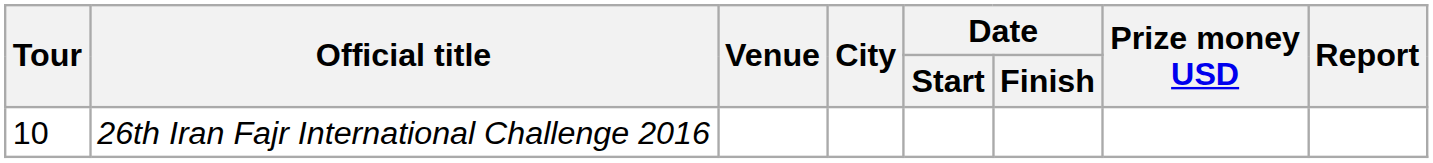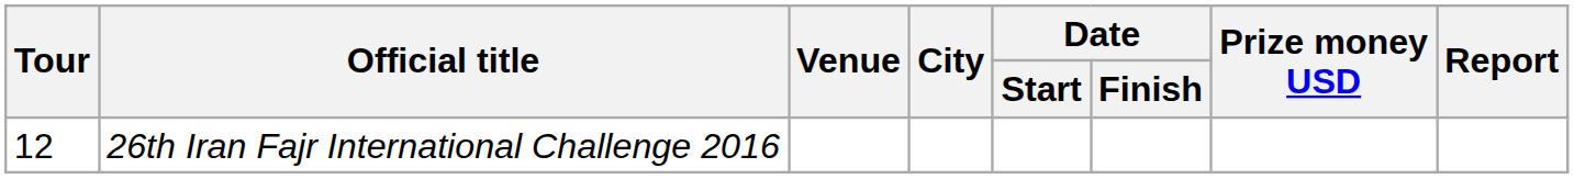 <table class=wikitable style="font-size:85%">
 <tr>
 <th rowspan=2>Tour</th>
 <th rowspan=2>Official title</th>
 <th rowspan=2>Venue</th>
 <th rowspan=2>City</th>
 <th colspan=2>Date</th>
 <th rowspan=2>Prize money <br><a href='#'>USD</a></th>
 <th rowspan=2>Report</th>
 </tr>
 <tr>
 <th>Start</th>
 <th>Finish</th>
 </tr>
 <tr bgcolor=white>
-<td>10</td>
+<td>12</td>
 <td> <em>26th Iran Fajr International Challenge 2016</em></td>
 <td></td>
 <td></td>
 <td></td>
 <td></td>
 <td></td>
 <td></td>
 </tr>
 </table>
